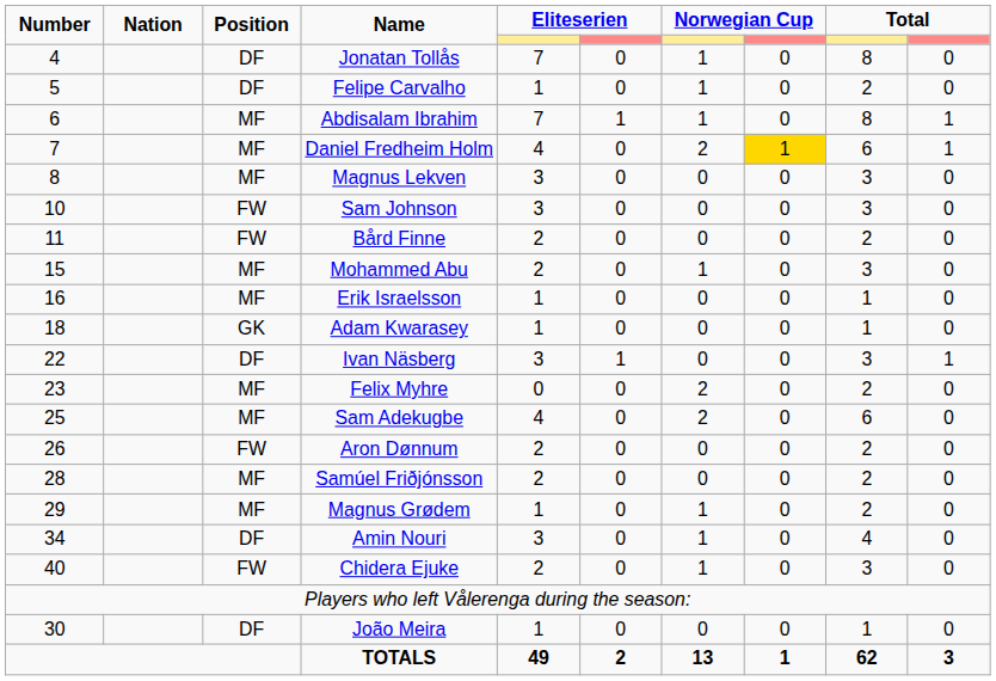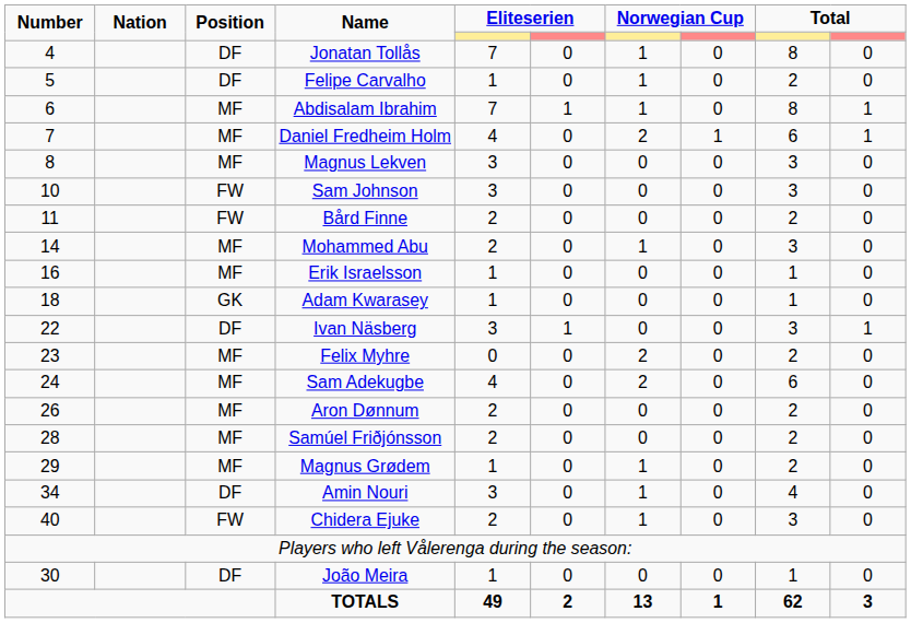 <table class="wikitable" style="font-size: 100%; text-align: center;">
 <tr>
 <td rowspan="2" width="10%" align="center"><strong>Number</strong></td>
 <td rowspan="2" width="10%" align="center"><strong>Nation</strong></td>
 <td rowspan="2" width="10%" align="center"><strong>Position</strong></td>
 <td rowspan="2" width="20%" align="center"><strong>Name</strong></td>
 <td colspan="2" align="center"><strong><a href='#'>Eliteserien</a></strong></td>
 <td colspan="2" align="center"><strong><a href='#'>Norwegian Cup</a></strong></td>
 <td colspan="2" align="center"><strong>Total</strong></td>
 </tr>
 <tr>
 <th width=60 style="background: #FFEE99"></th>
 <th width=60 style="background: #FF8888"></th>
 <th width=60 style="background: #FFEE99"></th>
 <th width=60 style="background: #FF8888"></th>
 <th width=60 style="background: #FFEE99"></th>
 <th width=60 style="background: #FF8888"></th>
 </tr>
 <tr>
 <td>4</td>
 <td></td>
 <td>DF</td>
 <td><a href='#'>Jonatan Tollås</a></td>
 <td>7</td>
 <td>0</td>
 <td>1</td>
 <td>0</td>
 <td>8</td>
 <td>0</td>
 </tr>
 <tr>
 <td>5</td>
 <td></td>
 <td>DF</td>
 <td><a href='#'>Felipe Carvalho</a></td>
 <td>1</td>
 <td>0</td>
 <td>1</td>
 <td>0</td>
 <td>2</td>
 <td>0</td>
 </tr>
 <tr>
 <td>6</td>
 <td></td>
 <td>MF</td>
 <td><a href='#'>Abdisalam Ibrahim</a></td>
 <td>7</td>
 <td>1</td>
 <td>1</td>
 <td>0</td>
 <td>8</td>
 <td>1</td>
 </tr>
 <tr>
 <td>7</td>
 <td></td>
 <td>MF</td>
 <td><a href='#'>Daniel Fredheim Holm</a></td>
 <td>4</td>
 <td>0</td>
 <td>2</td>
-<td style="background: gold;">1</td>
+<td>1</td>
 <td>6</td>
 <td>1</td>
 </tr>
 <tr>
 <td>8</td>
 <td></td>
 <td>MF</td>
 <td><a href='#'>Magnus Lekven</a></td>
 <td>3</td>
 <td>0</td>
 <td>0</td>
 <td>0</td>
 <td>3</td>
 <td>0</td>
 </tr>
 <tr>
 <td>10</td>
 <td></td>
 <td>FW</td>
 <td><a href='#'>Sam Johnson</a></td>
 <td>3</td>
 <td>0</td>
 <td>0</td>
 <td>0</td>
 <td>3</td>
 <td>0</td>
 </tr>
 <tr>
 <td>11</td>
 <td></td>
 <td>FW</td>
 <td><a href='#'>Bård Finne</a></td>
 <td>2</td>
 <td>0</td>
 <td>0</td>
 <td>0</td>
 <td>2</td>
 <td>0</td>
 </tr>
 <tr>
-<td>15</td>
+<td>14</td>
 <td></td>
 <td>MF</td>
 <td><a href='#'>Mohammed Abu</a></td>
 <td>2</td>
 <td>0</td>
 <td>1</td>
 <td>0</td>
 <td>3</td>
 <td>0</td>
 </tr>
 <tr>
 <td>16</td>
 <td></td>
 <td>MF</td>
 <td><a href='#'>Erik Israelsson</a></td>
 <td>1</td>
 <td>0</td>
 <td>0</td>
 <td>0</td>
 <td>1</td>
 <td>0</td>
 </tr>
 <tr>
 <td>18</td>
 <td></td>
 <td>GK</td>
 <td><a href='#'>Adam Kwarasey</a></td>
 <td>1</td>
 <td>0</td>
 <td>0</td>
 <td>0</td>
 <td>1</td>
 <td>0</td>
 </tr>
 <tr>
 <td>22</td>
 <td></td>
 <td>DF</td>
 <td><a href='#'>Ivan Näsberg</a></td>
 <td>3</td>
 <td>1</td>
 <td>0</td>
 <td>0</td>
 <td>3</td>
 <td>1</td>
 </tr>
 <tr>
 <td>23</td>
 <td></td>
 <td>MF</td>
 <td><a href='#'>Felix Myhre</a></td>
 <td>0</td>
 <td>0</td>
 <td>2</td>
 <td>0</td>
 <td>2</td>
 <td>0</td>
 </tr>
 <tr>
-<td>25</td>
+<td>24</td>
 <td></td>
 <td>MF</td>
 <td><a href='#'>Sam Adekugbe</a></td>
 <td>4</td>
 <td>0</td>
 <td>2</td>
 <td>0</td>
 <td>6</td>
 <td>0</td>
 </tr>
 <tr>
 <td>26</td>
 <td></td>
-<td>FW</td>
+<td>MF</td>
 <td><a href='#'>Aron Dønnum</a></td>
 <td>2</td>
 <td>0</td>
 <td>0</td>
 <td>0</td>
 <td>2</td>
 <td>0</td>
 </tr>
 <tr>
 <td>28</td>
 <td></td>
 <td>MF</td>
 <td><a href='#'>Samúel Friðjónsson</a></td>
 <td>2</td>
 <td>0</td>
 <td>0</td>
 <td>0</td>
 <td>2</td>
 <td>0</td>
 </tr>
 <tr>
 <td>29</td>
 <td></td>
 <td>MF</td>
 <td><a href='#'>Magnus Grødem</a></td>
 <td>1</td>
 <td>0</td>
 <td>1</td>
 <td>0</td>
 <td>2</td>
 <td>0</td>
 </tr>
 <tr>
 <td>34</td>
 <td></td>
 <td>DF</td>
 <td><a href='#'>Amin Nouri</a></td>
 <td>3</td>
 <td>0</td>
 <td>1</td>
 <td>0</td>
 <td>4</td>
 <td>0</td>
 </tr>
 <tr>
 <td>40</td>
 <td></td>
 <td>FW</td>
 <td><a href='#'>Chidera Ejuke</a></td>
 <td>2</td>
 <td>0</td>
 <td>1</td>
 <td>0</td>
 <td>3</td>
 <td>0</td>
 </tr>
 <tr>
 <td colspan="14"><em>Players who left Vålerenga during the season:</em></td>
 </tr>
 <tr>
 <td>30</td>
 <td></td>
 <td>DF</td>
 <td><a href='#'>João Meira</a></td>
 <td>1</td>
 <td>0</td>
 <td>0</td>
 <td>0</td>
 <td>1</td>
 <td>0</td>
 </tr>
 <tr>
 <td colspan="3"></td>
 <td><strong>TOTALS</strong></td>
 <td><strong>49</strong></td>
 <td><strong>2</strong></td>
 <td><strong>13</strong></td>
 <td><strong>1</strong></td>
 <td><strong>62</strong></td>
 <td><strong>3</strong></td>
 </tr>
 </table>
